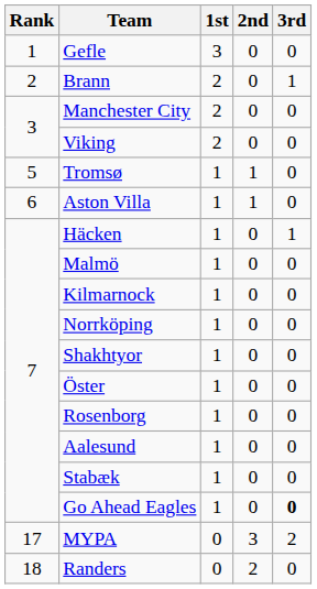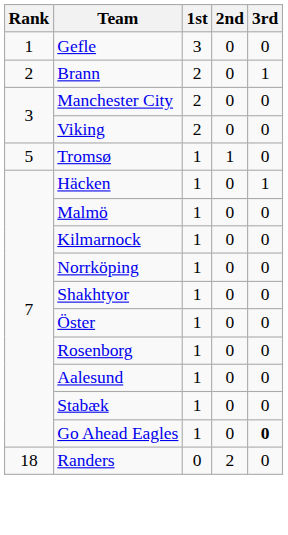 <table class="wikitable" style="text-align:center;">
 <tr>
 <th>Rank</th>
 <th>Team</th>
 <th>1st</th>
 <th>2nd</th>
 <th>3rd</th>
 </tr>
 <tr>
 <td>1</td>
 <td align=left> <a href='#'>Gefle</a></td>
 <td>3</td>
 <td>0</td>
 <td>0</td>
 </tr>
 <tr>
 <td>2</td>
 <td align=left> <a href='#'>Brann</a></td>
 <td>2</td>
 <td>0</td>
 <td>1</td>
 </tr>
 <tr>
 <td rowspan="2">3</td>
 <td align=left> <a href='#'>Manchester City</a></td>
 <td>2</td>
 <td>0</td>
 <td>0</td>
 </tr>
 <tr>
 <td align=left> <a href='#'>Viking</a></td>
 <td>2</td>
 <td>0</td>
 <td>0</td>
 </tr>
 <tr>
 <td>5</td>
 <td align=left> <a href='#'>Tromsø</a></td>
-<td>1</td>
-<td>1</td>
-<td>0</td>
-</tr>
-<tr>
-<td>6</td>
-<td align=left> <a href='#'>Aston Villa</a></td>
 <td>1</td>
 <td>1</td>
 <td>0</td>
 </tr>
 <tr>
 <td rowspan="10">7</td>
 <td align=left> <a href='#'>Häcken</a></td>
 <td>1</td>
 <td>0</td>
 <td>1</td>
 </tr>
 <tr>
 <td align=left> <a href='#'>Malmö</a></td>
 <td>1</td>
 <td>0</td>
 <td>0</td>
 </tr>
 <tr>
 <td align=left> <a href='#'>Kilmarnock</a></td>
 <td>1</td>
 <td>0</td>
 <td>0</td>
 </tr>
 <tr>
 <td align=left> <a href='#'>Norrköping</a></td>
 <td>1</td>
 <td>0</td>
 <td>0</td>
 </tr>
 <tr>
 <td align=left> <a href='#'>Shakhtyor</a></td>
 <td>1</td>
 <td>0</td>
 <td>0</td>
 </tr>
 <tr>
 <td align=left> <a href='#'>Öster</a></td>
 <td>1</td>
 <td>0</td>
 <td>0</td>
 </tr>
 <tr>
 <td align=left> <a href='#'>Rosenborg</a></td>
 <td>1</td>
 <td>0</td>
 <td>0</td>
 </tr>
 <tr>
 <td align=left> <a href='#'>Aalesund</a></td>
 <td>1</td>
 <td>0</td>
 <td>0</td>
 </tr>
 <tr>
 <td align=left> <a href='#'>Stabæk</a></td>
 <td>1</td>
 <td>0</td>
 <td>0</td>
 </tr>
 <tr>
 <td align=left> <a href='#'>Go Ahead Eagles</a></td>
 <td>1</td>
 <td>0</td>
 <td><strong>0</strong></td>
 </tr>
 <tr>
-<td>17</td>
-<td align=left> <a href='#'>MYPA</a></td>
-<td>0</td>
-<td>3</td>
-<td>2</td>
-</tr>
-<tr>
 <td>18</td>
 <td align=left> <a href='#'>Randers</a></td>
 <td>0</td>
 <td>2</td>
 <td>0</td>
 </tr>
 </table>
